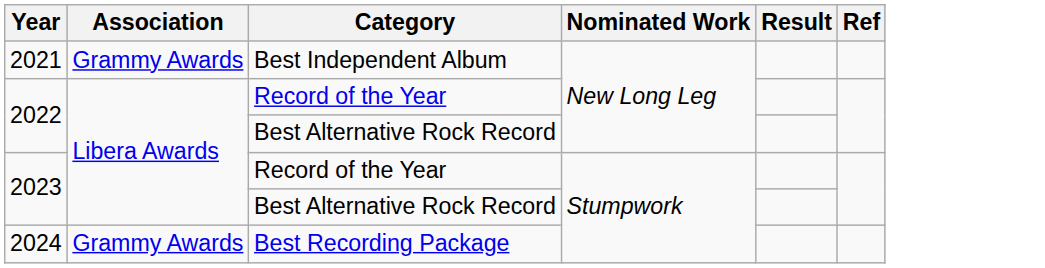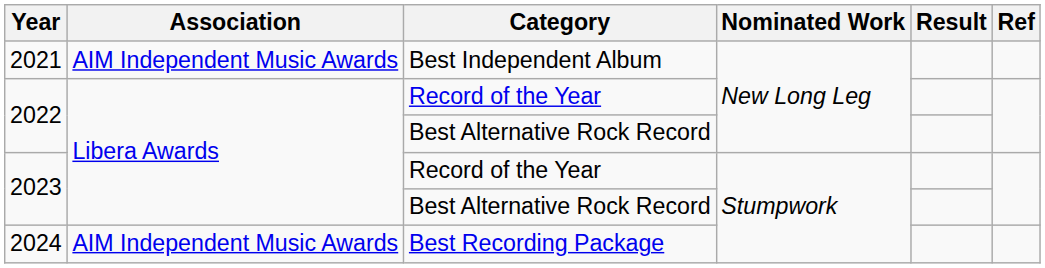 <table class="wikitable">
 <tr>
 <th>Year</th>
 <th>Association</th>
 <th>Category</th>
 <th>Nominated Work</th>
 <th>Result</th>
 <th>Ref</th>
 </tr>
 <tr>
 <td>2021</td>
-<td><a href='#'>Grammy Awards</a></td>
+<td><a href='#'>AIM Independent Music Awards</a></td>
 <td>Best Independent Album</td>
 <td rowspan="3"><em>New Long Leg</em></td>
 <td></td>
 <td></td>
 </tr>
 <tr>
 <td rowspan="2">2022</td>
 <td rowspan="4"><a href='#'>Libera Awards</a></td>
 <td><a href='#'>Record of the Year</a></td>
 <td></td>
 <td rowspan="2"></td>
 </tr>
 <tr>
 <td>Best Alternative Rock Record</td>
 <td></td>
 </tr>
 <tr>
 <td rowspan="2">2023</td>
 <td>Record of the Year</td>
 <td rowspan="3"><em>Stumpwork</em></td>
 <td></td>
 <td rowspan="2"></td>
 </tr>
 <tr>
 <td>Best Alternative Rock Record</td>
 <td></td>
 </tr>
 <tr>
 <td>2024</td>
-<td><a href='#'>Grammy Awards</a></td>
+<td><a href='#'>AIM Independent Music Awards</a></td>
 <td><a href='#'>Best Recording Package</a></td>
 <td></td>
 <td></td>
 </tr>
 </table>
